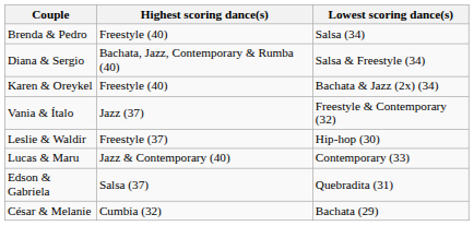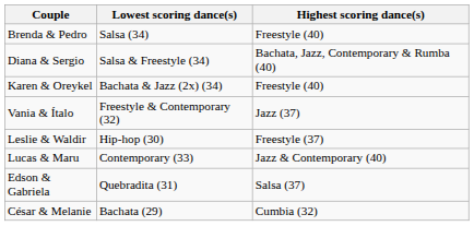 <table class="wikitable">
 <tr>
 <th>Couple</th>
+<th>Lowest scoring dance(s)</th>
 <th>Highest scoring dance(s)</th>
-<th>Lowest scoring dance(s)</th>
 </tr>
 <tr>
 <td>Brenda & Pedro</td>
+<td>Salsa (34)</td>
 <td>Freestyle (40)</td>
-<td>Salsa (34)</td>
 </tr>
 <tr>
 <td>Diana & Sergio</td>
+<td>Salsa & Freestyle (34)</td>
 <td>Bachata, Jazz, Contemporary & Rumba (40)</td>
-<td>Salsa & Freestyle (34)</td>
 </tr>
 <tr>
 <td>Karen & Oreykel</td>
+<td>Bachata & Jazz (2x) (34)</td>
 <td>Freestyle (40)</td>
-<td>Bachata & Jazz (2x) (34)</td>
 </tr>
 <tr>
 <td>Vania & Ítalo</td>
+<td>Freestyle & Contemporary (32)</td>
 <td>Jazz (37)</td>
-<td>Freestyle & Contemporary (32)</td>
 </tr>
 <tr>
 <td>Leslie & Waldir</td>
+<td>Hip-hop (30)</td>
 <td>Freestyle (37)</td>
-<td>Hip-hop (30)</td>
 </tr>
 <tr>
 <td>Lucas & Maru</td>
+<td>Contemporary (33)</td>
 <td>Jazz & Contemporary (40)</td>
-<td>Contemporary (33)</td>
 </tr>
 <tr>
 <td>Edson & Gabriela</td>
+<td>Quebradita (31)</td>
 <td>Salsa (37)</td>
-<td>Quebradita (31)</td>
 </tr>
 <tr>
 <td>César & Melanie</td>
+<td>Bachata (29)</td>
 <td>Cumbia (32)</td>
-<td>Bachata (29)</td>
 </tr>
 </table>
